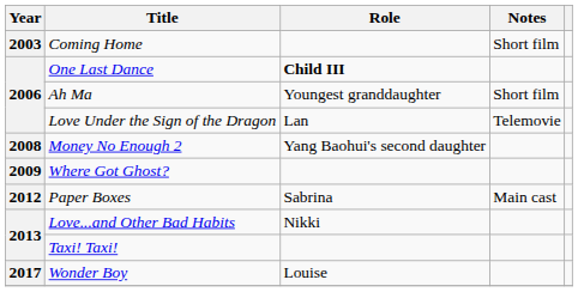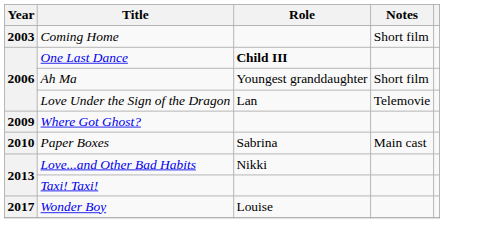 <table class="wikitable sortable plainrowheaders">
 <tr>
 <th scope="col">Year</th>
 <th scope="col">Title</th>
 <th scope="col">Role</th>
 <th scope="col" class="unsortable">Notes</th>
 <th scope="col" class="unsortable"></th>
 </tr>
 <tr>
 <th scope="row">2003</th>
 <td><em>Coming Home</em></td>
 <td></td>
 <td>Short film</td>
 <td></td>
 </tr>
 <tr>
 <th scope="row" rowspan="3">2006</th>
 <td><em><a href='#'>One Last Dance</a></em></td>
 <td><strong>Child III</strong></td>
 <td></td>
 <td></td>
 </tr>
 <tr>
 <td><em>Ah Ma</em></td>
 <td>Youngest granddaughter</td>
 <td>Short film</td>
 <td></td>
 </tr>
 <tr>
 <td><em>Love Under the Sign of the Dragon</em></td>
 <td>Lan</td>
 <td>Telemovie</td>
 <td></td>
 </tr>
 <tr>
-<th scope="row" rowspan="1">2008</th>
-<td><em><a href='#'>Money No Enough 2</a></em></td>
-<td>Yang Baohui's second daughter</td>
-<td></td>
-<td></td>
-</tr>
-<tr>
 <th scope="row" rowspan="1">2009</th>
 <td><em><a href='#'>Where Got Ghost?</a></em></td>
 <td></td>
 <td></td>
 <td></td>
 </tr>
 <tr>
-<th scope="row" rowspan="1">2012</th>
+<th scope="row" rowspan="1">2010</th>
 <td><em>Paper Boxes</em></td>
 <td>Sabrina</td>
 <td>Main cast</td>
 <td></td>
 </tr>
 <tr>
 <th scope="row" rowspan="2">2013</th>
 <td><em><a href='#'>Love...and Other Bad Habits</a></em></td>
 <td>Nikki</td>
 <td></td>
 <td></td>
 </tr>
 <tr>
 <td><em><a href='#'>Taxi! Taxi!</a></em></td>
 <td></td>
 <td></td>
 <td></td>
 </tr>
 <tr>
 <th scope="row" rowspan="1">2017</th>
 <td><em><a href='#'>Wonder Boy</a></em></td>
 <td>Louise</td>
 <td></td>
 <td></td>
 </tr>
 <tr>
 </tr>
 </table>
